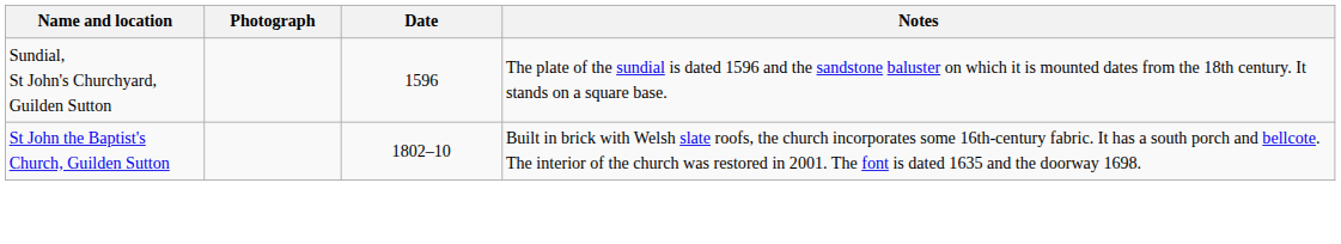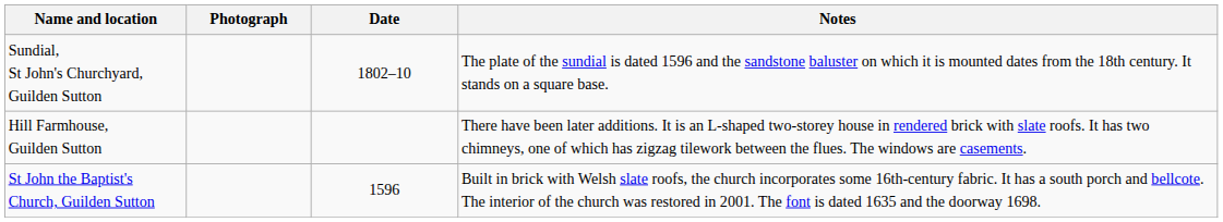 <table class="wikitable sortable plainrowheaders" style="width:100%;border:0px;text-align:left;line-height:150%;">
 <tr>
 <th scope="col"  style="width:150px">Name and location</th>
 <th scope="col"  style="width:100px" class="unsortable">Photograph</th>
 <th scope="col"  style="width:120px">Date</th>
 <th scope="col"  style="width:650px" class="unsortable">Notes</th>
 </tr>
 <tr>
 <td>Sundial,<br>St John's Churchyard,<br>Guilden Sutton<br><small></small></td>
 <td></td>
-<td align="center">1596</td>
+<td align="center">1802–10</td>
 <td>The plate of the <a href='#'>sundial</a> is dated 1596 and the <a href='#'>sandstone</a> <a href='#'>baluster</a> on which it is mounted dates from the 18th century.  It stands on a square base.</td>
+</tr>
+<tr>
+<td>Hill Farmhouse,<br>Guilden Sutton<br><small></small></td>
+<td></td>
+<td align="center"></td>
+<td>There have been later additions.  It is an L-shaped two-storey house in <a href='#'>rendered</a> brick with <a href='#'>slate</a> roofs.  It has two chimneys, one of which has zigzag tilework between the flues.  The windows are <a href='#'>casements</a>.</td>
 </tr>
 <tr>
 <td><a href='#'>St John the Baptist's Church, Guilden Sutton</a><br><small></small></td>
 <td></td>
-<td align="center">1802–10</td>
+<td align="center">1596</td>
 <td>Built in brick with Welsh <a href='#'>slate</a> roofs, the church incorporates some 16th-century fabric.  It has a south porch and <a href='#'>bellcote</a>.  The interior of the church was restored in 2001.  The <a href='#'>font</a> is dated 1635 and the doorway 1698.</td>
 </tr>
 <tr>
 </tr>
 </table>
